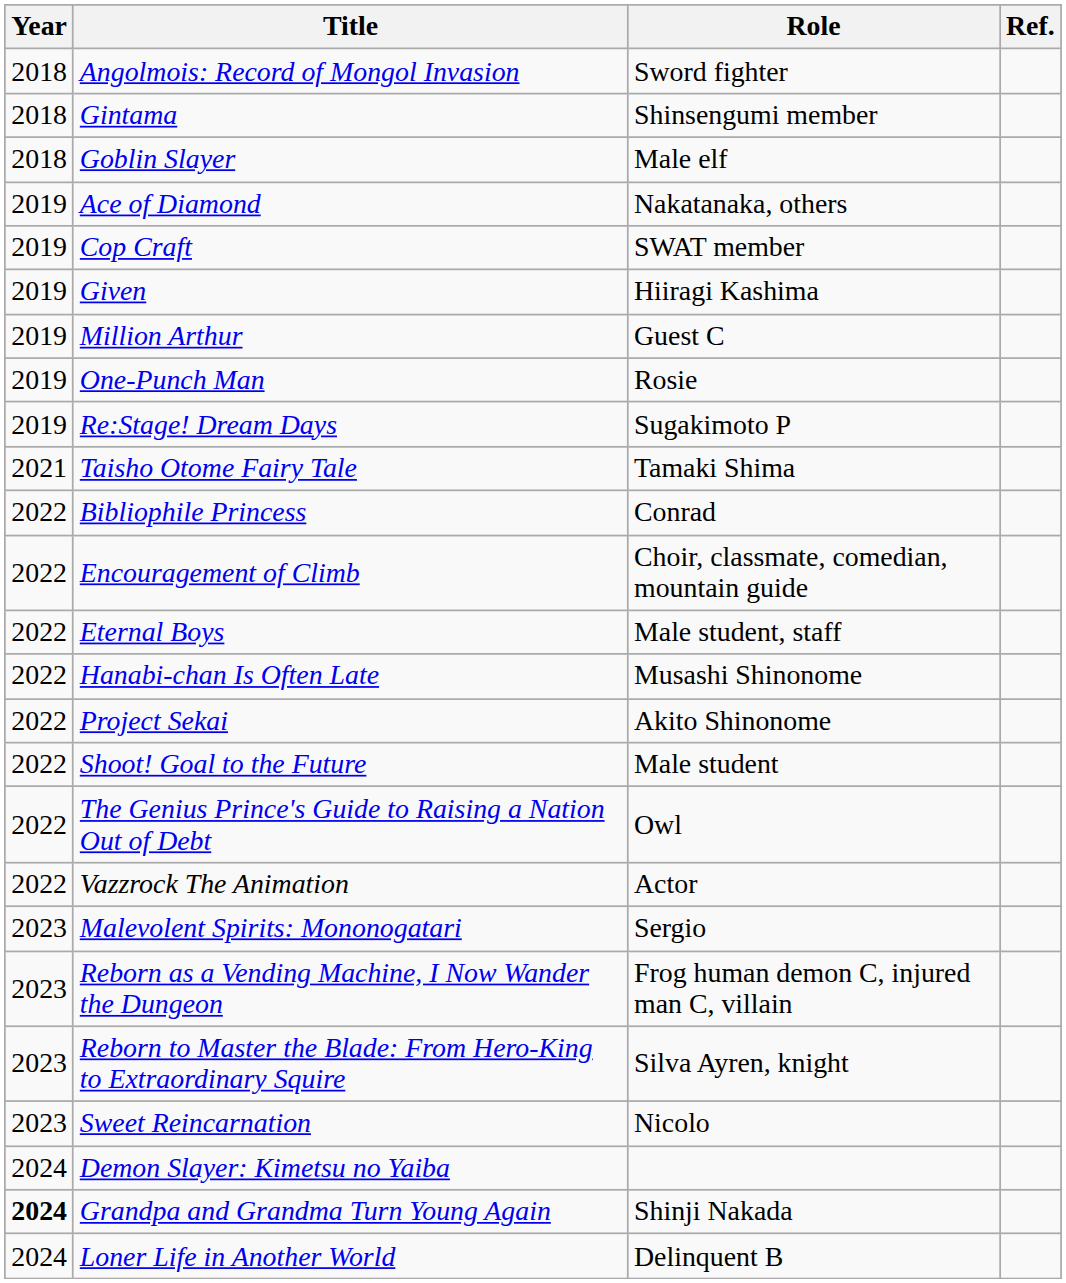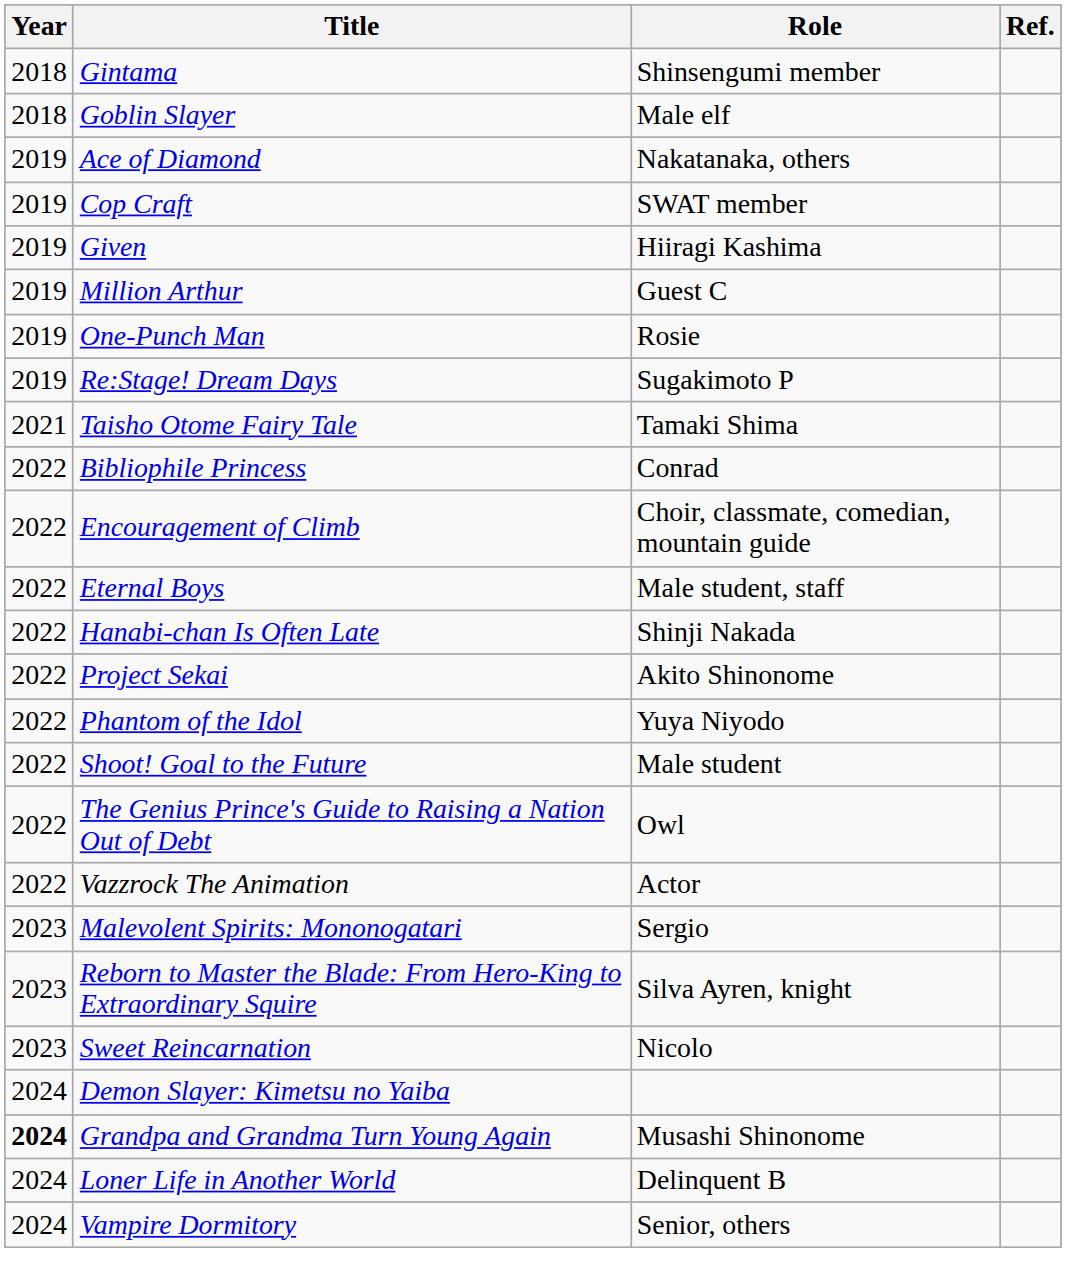 <table class="wikitable">
 <tr>
 <th>Year</th>
 <th>Title</th>
 <th>Role</th>
 <th>Ref.</th>
-</tr>
-<tr>
-<td>2018</td>
-<td><em><a href='#'>Angolmois: Record of Mongol Invasion </a></em></td>
-<td>Sword fighter</td>
-<td></td>
 </tr>
 <tr>
 <td>2018</td>
 <td><em><a href='#'>Gintama</a></em></td>
 <td>Shinsengumi member</td>
 <td></td>
 </tr>
 <tr>
 <td>2018</td>
 <td><em><a href='#'>Goblin Slayer</a></em></td>
 <td>Male elf</td>
 <td></td>
 </tr>
 <tr>
 <td>2019</td>
 <td><em><a href='#'>Ace of Diamond</a></em></td>
 <td>Nakatanaka, others</td>
 <td></td>
 </tr>
 <tr>
 <td>2019</td>
 <td><em><a href='#'>Cop Craft</a></em></td>
 <td>SWAT member</td>
 <td></td>
 </tr>
 <tr>
 <td>2019</td>
 <td><em><a href='#'>Given</a></em></td>
 <td>Hiiragi Kashima</td>
 <td></td>
 </tr>
 <tr>
 <td>2019</td>
 <td><em><a href='#'>Million Arthur</a></em></td>
 <td>Guest C</td>
 <td></td>
 </tr>
 <tr>
 <td>2019</td>
 <td><em><a href='#'>One-Punch Man</a></em></td>
 <td>Rosie</td>
 <td></td>
 </tr>
 <tr>
 <td>2019</td>
 <td><em><a href='#'>Re:Stage! Dream Days</a></em></td>
 <td>Sugakimoto P</td>
 <td></td>
 </tr>
 <tr>
 <td>2021</td>
 <td><em><a href='#'>Taisho Otome Fairy Tale</a></em></td>
 <td>Tamaki Shima</td>
 <td></td>
 </tr>
 <tr>
 <td>2022</td>
 <td><em><a href='#'>Bibliophile Princess</a></em></td>
 <td>Conrad</td>
 <td></td>
 </tr>
 <tr>
 <td>2022</td>
 <td><em><a href='#'>Encouragement of Climb</a></em></td>
 <td>Choir, classmate, comedian, mountain guide</td>
 <td></td>
 </tr>
 <tr>
 <td>2022</td>
 <td><em><a href='#'>Eternal Boys</a></em></td>
 <td>Male student, staff</td>
 <td></td>
 </tr>
 <tr>
 <td>2022</td>
 <td><em><a href='#'>Hanabi-chan Is Often Late</a></em></td>
-<td>Musashi Shinonome</td>
+<td>Shinji Nakada</td>
 <td></td>
 </tr>
 <tr>
 <td>2022</td>
 <td><em><a href='#'>Project Sekai</a></em></td>
 <td>Akito Shinonome</td>
+<td></td>
+</tr>
+<tr>
+<td>2022</td>
+<td><em><a href='#'>Phantom of the Idol</a></em></td>
+<td>Yuya Niyodo</td>
 <td></td>
 </tr>
 <tr>
 <td>2022</td>
 <td><em><a href='#'>Shoot! Goal to the Future</a></em></td>
 <td>Male student</td>
 <td></td>
 </tr>
 <tr>
 <td>2022</td>
 <td><em><a href='#'>The Genius Prince's Guide to Raising a Nation Out of Debt</a></em></td>
 <td>Owl</td>
 <td></td>
 </tr>
 <tr>
 <td>2022</td>
 <td><em>Vazzrock The Animation</em></td>
 <td>Actor</td>
 <td></td>
 </tr>
 <tr>
 <td>2023</td>
 <td><em><a href='#'>Malevolent Spirits: Mononogatari</a></em></td>
 <td>Sergio</td>
 <td></td>
 </tr>
 <tr>
 <td>2023</td>
-<td><em><a href='#'>Reborn as a Vending Machine, I Now Wander the Dungeon</a></em></td>
-<td>Frog human demon C, injured man C, villain</td>
-<td></td>
-</tr>
-<tr>
-<td>2023</td>
 <td><em><a href='#'>Reborn to Master the Blade: From Hero-King to Extraordinary Squire</a></em></td>
 <td>Silva Ayren, knight</td>
 <td></td>
 </tr>
 <tr>
 <td>2023</td>
 <td><em><a href='#'>Sweet Reincarnation</a></em></td>
 <td>Nicolo</td>
 <td></td>
 </tr>
 <tr>
 <td>2024</td>
 <td><em><a href='#'>Demon Slayer: Kimetsu no Yaiba</a></em></td>
 <td></td>
 <td></td>
 </tr>
 <tr>
 <td><strong>2024</strong></td>
 <td><em><a href='#'>Grandpa and Grandma Turn Young Again</a></em></td>
-<td>Shinji Nakada</td>
+<td>Musashi Shinonome</td>
 <td></td>
 </tr>
 <tr>
 <td>2024</td>
 <td><em><a href='#'>Loner Life in Another World</a></em></td>
 <td>Delinquent B</td>
 <td></td>
 </tr>
+<tr>
+<td>2024</td>
+<td><em><a href='#'>Vampire Dormitory</a></em></td>
+<td>Senior, others</td>
+<td></td>
+</tr>
 </table>
